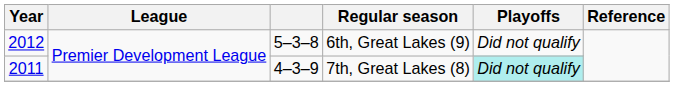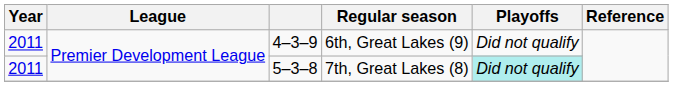 <table class="wikitable" style="text-align:center">
 <tr>
 <th>Year</th>
 <th>League</th>
 <th></th>
 <th>Regular season</th>
 <th>Playoffs</th>
 <th>Reference</th>
 </tr>
 <tr>
-<td><a href='#'>2012</a></td>
+<td><a href='#'>2011</a></td>
 <td rowspan=2><a href='#'>Premier Development League</a></td>
-<td>5–3–8</td>
+<td>4–3–9</td>
 <td>6th, Great Lakes (9)</td>
 <td><em>Did not qualify</em></td>
 <td rowspan="2"></td>
 </tr>
 <tr>
 <td><a href='#'>2011</a></td>
-<td>4–3–9</td>
+<td>5–3–8</td>
 <td>7th, Great Lakes (8)</td>
 <td style="background: paleturquoise;"><em>Did not qualify</em></td>
 </tr>
 <tr>
 </tr>
 </table>
